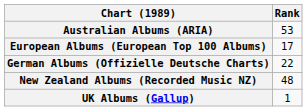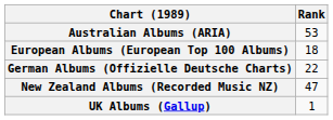 <table class="wikitable sortable plainrowheaders">
 <tr>
 <th>Chart (1989)</th>
 <th>Rank</th>
 </tr>
 <tr>
 <th scope="row">Australian Albums (ARIA)</th>
 <td style="text-align:center;">53</td>
 </tr>
 <tr>
 <th scope="row">European Albums (European Top 100 Albums)</th>
-<td style="text-align:center;">17</td>
+<td style="text-align:center;">18</td>
 </tr>
 <tr>
 <th scope="row">German Albums (Offizielle Deutsche Charts)</th>
 <td style="text-align:center;">22</td>
 </tr>
 <tr>
 <th scope="row">New Zealand Albums (Recorded Music NZ)</th>
-<td style="text-align:center;">48</td>
+<td style="text-align:center;">47</td>
 </tr>
 <tr>
 <th scope="row">UK Albums (<a href='#'>Gallup</a>)</th>
 <td style="text-align:center;">1</td>
 </tr>
 </table>
